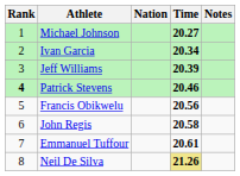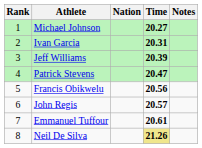 <table class="wikitable sortable" style="text-align:center">
 <tr>
 <th>Rank</th>
 <th>Athlete</th>
 <th>Nation</th>
 <th>Time</th>
 <th>Notes</th>
 </tr>
 <tr style="background:#bbf3bb;">
 <td>1</td>
 <td align=left><a href='#'>Michael Johnson</a></td>
 <td align=left></td>
 <td><strong>20.27</strong></td>
 <td></td>
 </tr>
 <tr style="background:#bbf3bb;">
 <td>2</td>
 <td align=left><a href='#'>Ivan Garcia</a></td>
 <td align=left></td>
-<td><strong>20.34</strong></td>
+<td><strong>20.31</strong></td>
 <td></td>
 </tr>
 <tr style="background:#bbf3bb;">
 <td>3</td>
 <td align=left><a href='#'>Jeff Williams</a></td>
 <td align=left></td>
 <td><strong>20.39</strong></td>
 <td></td>
 </tr>
 <tr style="background:#bbf3bb;">
-<td><strong>4</strong></td>
+<td>4</td>
 <td align=left><a href='#'>Patrick Stevens</a></td>
 <td align=left></td>
-<td><strong>20.46</strong></td>
+<td><strong>20.47</strong></td>
 <td></td>
 </tr>
 <tr>
 <td>5</td>
 <td align=left><a href='#'>Francis Obikwelu</a></td>
 <td align=left></td>
 <td><strong>20.56</strong></td>
 <td></td>
 </tr>
 <tr>
 <td>6</td>
 <td align=left><a href='#'>John Regis</a></td>
 <td align=left></td>
-<td><strong>20.58</strong></td>
+<td><strong>20.57</strong></td>
 <td></td>
 </tr>
 <tr>
 <td>7</td>
 <td align=left><a href='#'>Emmanuel Tuffour</a></td>
 <td align=left></td>
 <td><strong>20.61</strong></td>
 <td></td>
 </tr>
 <tr>
 <td>8</td>
 <td align=left><a href='#'>Neil De Silva</a></td>
 <td align=left></td>
 <td style="background: khaki;"><strong>21.26</strong></td>
 <td></td>
 </tr>
 </table>
